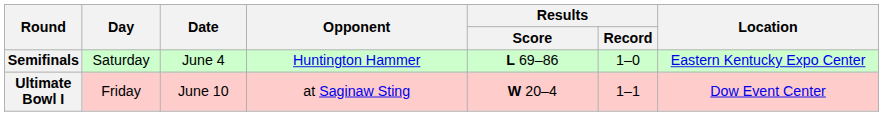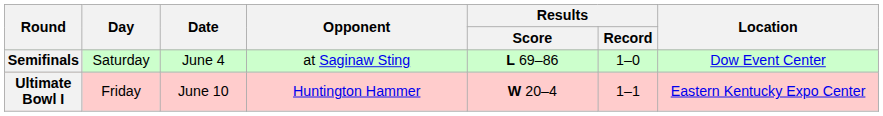 <table class="wikitable">
 <tr>
 <th rowspan="2" width="40">Round</th>
 <th rowspan="2" width="80">Day</th>
 <th rowspan="2" width="90">Date</th>
 <th rowspan="2" width="240">Opponent</th>
 <th colspan="2" width="200">Results</th>
 <th rowspan="2" width="240">Location</th>
 </tr>
 <tr>
 <th width="140">Score</th>
 <th width="60">Record</th>
 </tr>
 <tr align="center" bgcolor="#CCFFCC">
 <th>Semifinals</th>
 <td>Saturday</td>
 <td>June 4</td>
-<td><a href='#'>Huntington Hammer</a></td>
+<td>at <a href='#'>Saginaw Sting</a></td>
 <td><strong>L</strong> 69–86</td>
 <td>1–0</td>
-<td><a href='#'>Eastern Kentucky Expo Center</a></td>
+<td><a href='#'>Dow Event Center</a></td>
 </tr>
 <tr align="center" bgcolor="#FFCCCC">
 <th>Ultimate Bowl I</th>
 <td>Friday</td>
 <td>June 10</td>
-<td>at <a href='#'>Saginaw Sting</a></td>
+<td><a href='#'>Huntington Hammer</a></td>
 <td><strong>W</strong> 20–4</td>
 <td>1–1</td>
-<td><a href='#'>Dow Event Center</a></td>
+<td><a href='#'>Eastern Kentucky Expo Center</a></td>
 </tr>
 </table>
